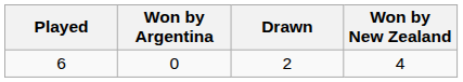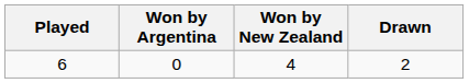 <table class="wikitable">
 <tr>
 <th width="100">Played</th>
 <th width="100">Won by<br>Argentina</th>
+<th width="100">Won by<br>New Zealand</th>
 <th width="100">Drawn</th>
-<th width="100">Won by<br>New Zealand</th>
 </tr>
 <tr>
 <td align=center>6</td>
 <td align=center>0</td>
+<td align=center>4</td>
 <td align=center>2</td>
-<td align=center>4</td>
 </tr>
 </table>
